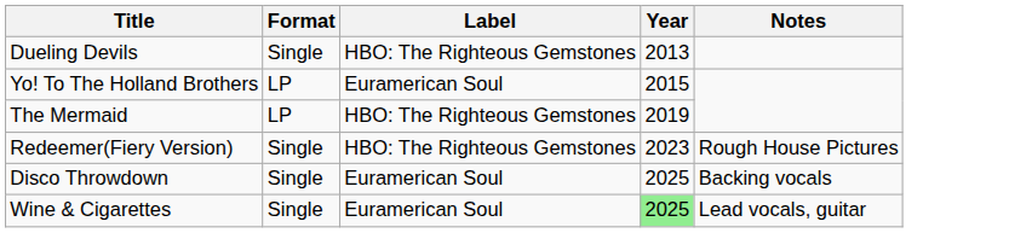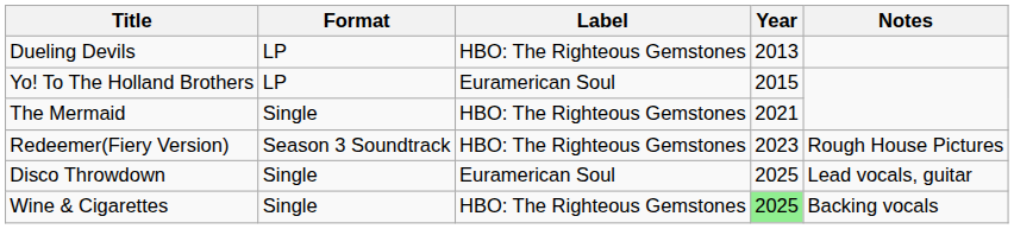 <table class="wikitable">
 <tr>
 <th>Title</th>
 <th>Format</th>
 <th>Label</th>
 <th>Year</th>
 <th>Notes</th>
 </tr>
 <tr>
 <td>Dueling Devils</td>
-<td>Single</td>
+<td>LP</td>
 <td>HBO: The Righteous Gemstones</td>
 <td>2013</td>
 <td></td>
 </tr>
 <tr>
 <td>Yo! To The Holland Brothers</td>
 <td>LP</td>
 <td>Euramerican Soul</td>
 <td>2015</td>
 </tr>
 <tr>
 <td>The Mermaid</td>
-<td>LP</td>
+<td>Single</td>
 <td>HBO: The Righteous Gemstones</td>
-<td>2019</td>
+<td>2021</td>
 </tr>
 <tr>
 <td>Redeemer(Fiery Version)</td>
-<td>Single</td>
+<td>Season 3 Soundtrack</td>
 <td>HBO: The Righteous Gemstones</td>
 <td>2023</td>
 <td>Rough House Pictures</td>
 </tr>
 <tr>
 <td>Disco Throwdown</td>
 <td>Single</td>
 <td>Euramerican Soul</td>
 <td>2025</td>
-<td>Backing vocals</td>
+<td>Lead vocals, guitar</td>
 </tr>
 <tr>
 <td>Wine & Cigarettes</td>
 <td>Single</td>
-<td>Euramerican Soul</td>
+<td>HBO: The Righteous Gemstones</td>
 <td style="background: lightgreen;">2025</td>
-<td>Lead vocals, guitar</td>
+<td>Backing vocals</td>
 </tr>
 </table>
